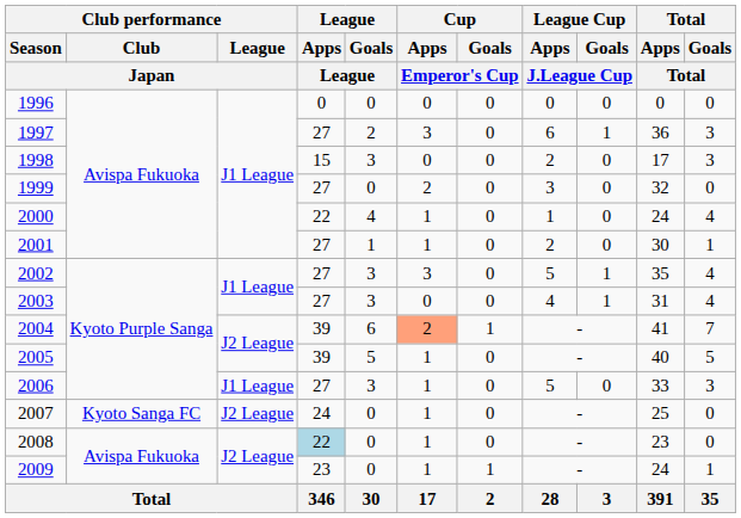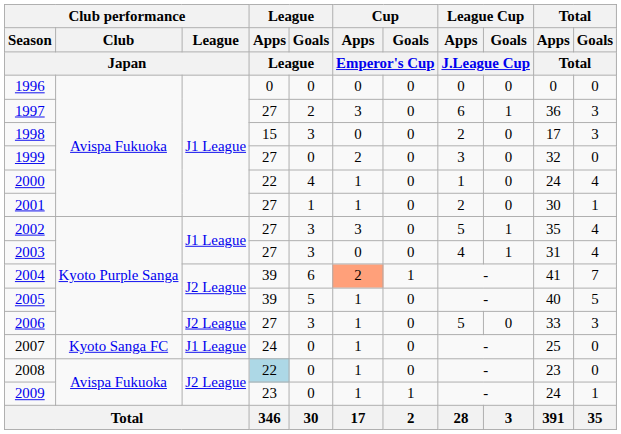 <table class="wikitable" style="text-align:center;">
 <tr>
 <th colspan=3>Club performance</th>
 <th colspan=2>League</th>
 <th colspan=2>Cup</th>
 <th colspan=2>League Cup</th>
 <th colspan=2>Total</th>
 </tr>
 <tr>
 <th>Season</th>
 <th>Club</th>
 <th>League</th>
 <th>Apps</th>
 <th>Goals</th>
 <th>Apps</th>
 <th>Goals</th>
 <th>Apps</th>
 <th>Goals</th>
 <th>Apps</th>
 <th>Goals</th>
 </tr>
 <tr>
 <th colspan=3>Japan</th>
 <th colspan=2>League</th>
 <th colspan=2><a href='#'>Emperor's Cup</a></th>
 <th colspan=2><a href='#'>J.League Cup</a></th>
 <th colspan=2>Total</th>
 </tr>
 <tr>
 <td><a href='#'>1996</a></td>
 <td rowspan="6"><a href='#'>Avispa Fukuoka</a></td>
 <td rowspan="6"><a href='#'>J1 League</a></td>
 <td>0</td>
 <td>0</td>
 <td>0</td>
 <td>0</td>
 <td>0</td>
 <td>0</td>
 <td>0</td>
 <td>0</td>
 </tr>
 <tr>
 <td><a href='#'>1997</a></td>
 <td>27</td>
 <td>2</td>
 <td>3</td>
 <td>0</td>
 <td>6</td>
 <td>1</td>
 <td>36</td>
 <td>3</td>
 </tr>
 <tr>
 <td><a href='#'>1998</a></td>
 <td>15</td>
 <td>3</td>
 <td>0</td>
 <td>0</td>
 <td>2</td>
 <td>0</td>
 <td>17</td>
 <td>3</td>
 </tr>
 <tr>
 <td><a href='#'>1999</a></td>
 <td>27</td>
 <td>0</td>
 <td>2</td>
 <td>0</td>
 <td>3</td>
 <td>0</td>
 <td>32</td>
 <td>0</td>
 </tr>
 <tr>
 <td><a href='#'>2000</a></td>
 <td>22</td>
 <td>4</td>
 <td>1</td>
 <td>0</td>
 <td>1</td>
 <td>0</td>
 <td>24</td>
 <td>4</td>
 </tr>
 <tr>
 <td><a href='#'>2001</a></td>
 <td>27</td>
 <td>1</td>
 <td>1</td>
 <td>0</td>
 <td>2</td>
 <td>0</td>
 <td>30</td>
 <td>1</td>
 </tr>
 <tr>
 <td><a href='#'>2002</a></td>
 <td rowspan="5"><a href='#'>Kyoto Purple Sanga</a></td>
 <td rowspan="2"><a href='#'>J1 League</a></td>
 <td>27</td>
 <td>3</td>
 <td>3</td>
 <td>0</td>
 <td>5</td>
 <td>1</td>
 <td>35</td>
 <td>4</td>
 </tr>
 <tr>
 <td><a href='#'>2003</a></td>
 <td>27</td>
 <td>3</td>
 <td>0</td>
 <td>0</td>
 <td>4</td>
 <td>1</td>
 <td>31</td>
 <td>4</td>
 </tr>
 <tr>
 <td><a href='#'>2004</a></td>
 <td rowspan="2"><a href='#'>J2 League</a></td>
 <td>39</td>
 <td>6</td>
 <td style="background: lightsalmon;">2</td>
 <td>1</td>
 <td colspan="2">-</td>
 <td>41</td>
 <td>7</td>
 </tr>
 <tr>
 <td><a href='#'>2005</a></td>
 <td>39</td>
 <td>5</td>
 <td>1</td>
 <td>0</td>
 <td colspan="2">-</td>
 <td>40</td>
 <td>5</td>
 </tr>
 <tr>
 <td><a href='#'>2006</a></td>
-<td><a href='#'>J1 League</a></td>
+<td><a href='#'>J2 League</a></td>
 <td>27</td>
 <td>3</td>
 <td>1</td>
 <td>0</td>
 <td>5</td>
 <td>0</td>
 <td>33</td>
 <td>3</td>
 </tr>
 <tr>
 <td>2007</td>
 <td><a href='#'>Kyoto Sanga FC</a></td>
-<td><a href='#'>J2 League</a></td>
+<td><a href='#'>J1 League</a></td>
 <td>24</td>
 <td>0</td>
 <td>1</td>
 <td>0</td>
 <td colspan="2">-</td>
 <td>25</td>
 <td>0</td>
 </tr>
 <tr>
 <td>2008</td>
 <td rowspan="2"><a href='#'>Avispa Fukuoka</a></td>
 <td rowspan="2"><a href='#'>J2 League</a></td>
 <td style="background: lightblue;">22</td>
 <td>0</td>
 <td>1</td>
 <td>0</td>
 <td colspan="2">-</td>
 <td>23</td>
 <td>0</td>
 </tr>
 <tr>
 <td><a href='#'>2009</a></td>
 <td>23</td>
 <td>0</td>
 <td>1</td>
 <td>1</td>
 <td colspan="2">-</td>
 <td>24</td>
 <td>1</td>
 </tr>
 <tr>
 <th colspan=3>Total</th>
 <th>346</th>
 <th>30</th>
 <th>17</th>
 <th>2</th>
 <th>28</th>
 <th>3</th>
 <th>391</th>
 <th>35</th>
 </tr>
 </table>
